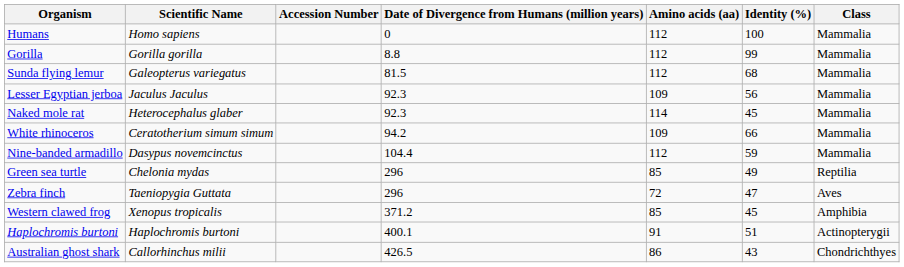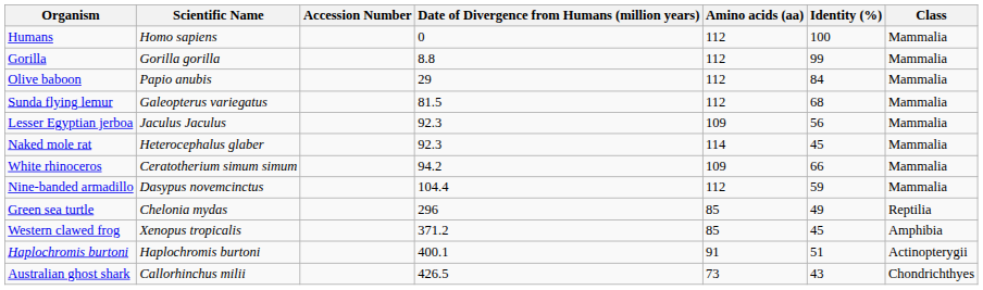 <table class="wikitable">
 <tr>
 <th>Organism</th>
 <th>Scientific Name</th>
 <th>Accession Number</th>
 <th>Date of Divergence from Humans (million years)</th>
 <th>Amino acids (aa)</th>
 <th>Identity (%)</th>
 <th>Class</th>
 </tr>
 <tr>
 <td><a href='#'>Humans</a></td>
 <td><em>Homo sapiens</em></td>
 <td></td>
 <td>0</td>
 <td>112</td>
 <td>100</td>
 <td>Mammalia</td>
 </tr>
 <tr>
 <td><a href='#'>Gorilla</a></td>
 <td><em>Gorilla gorilla</em></td>
 <td></td>
 <td>8.8</td>
 <td>112</td>
 <td>99</td>
+<td>Mammalia</td>
+</tr>
+<tr>
+<td><a href='#'>Olive baboon</a></td>
+<td><em>Papio anubis</em></td>
+<td></td>
+<td>29</td>
+<td>112</td>
+<td>84</td>
 <td>Mammalia</td>
 </tr>
 <tr>
 <td><a href='#'>Sunda flying lemur</a></td>
 <td><em>Galeopterus variegatus</em></td>
 <td></td>
 <td>81.5</td>
 <td>112</td>
 <td>68</td>
 <td>Mammalia</td>
 </tr>
 <tr>
 <td><a href='#'>Lesser Egyptian jerboa</a></td>
 <td><em>Jaculus Jaculus</em></td>
 <td></td>
 <td>92.3</td>
 <td>109</td>
 <td>56</td>
 <td>Mammalia</td>
 </tr>
 <tr>
 <td><a href='#'>Naked mole rat</a></td>
 <td><em>Heterocephalus glaber</em></td>
 <td></td>
 <td>92.3</td>
 <td>114</td>
 <td>45</td>
 <td>Mammalia</td>
 </tr>
 <tr>
 <td><a href='#'>White rhinoceros</a></td>
 <td><em>Ceratotherium simum simum</em></td>
 <td></td>
 <td>94.2</td>
 <td>109</td>
 <td>66</td>
 <td>Mammalia</td>
 </tr>
 <tr>
 <td><a href='#'>Nine-banded armadillo</a></td>
 <td><em>Dasypus novemcinctus</em></td>
 <td></td>
 <td>104.4</td>
 <td>112</td>
 <td>59</td>
 <td>Mammalia</td>
 </tr>
 <tr>
 <td><a href='#'>Green sea turtle</a></td>
 <td><em>Chelonia mydas</em></td>
 <td></td>
 <td>296</td>
 <td>85</td>
 <td>49</td>
 <td>Reptilia</td>
 </tr>
 <tr>
-<td><a href='#'>Zebra finch</a></td>
-<td><em>Taeniopygia Guttata</em></td>
-<td></td>
-<td>296</td>
-<td>72</td>
-<td>47</td>
-<td>Aves</td>
-</tr>
-<tr>
 <td><a href='#'>Western clawed frog</a></td>
 <td><em>Xenopus tropicalis</em></td>
 <td></td>
 <td>371.2</td>
 <td>85</td>
 <td>45</td>
 <td>Amphibia</td>
 </tr>
 <tr>
 <td><em><a href='#'>Haplochromis burtoni</a></em></td>
 <td><em>Haplochromis burtoni</em></td>
 <td></td>
 <td>400.1</td>
 <td>91</td>
 <td>51</td>
 <td>Actinopterygii</td>
 </tr>
 <tr>
 <td><a href='#'>Australian ghost shark</a></td>
 <td><em>Callorhinchus milii</em></td>
 <td></td>
 <td>426.5</td>
-<td>86</td>
+<td>73</td>
 <td>43</td>
 <td>Chondrichthyes</td>
 </tr>
 </table>
